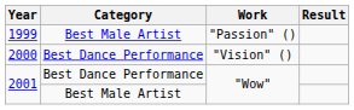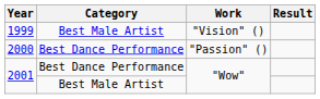 <table class="wikitable sortable" style="text-align: center;">
 <tr>
 <th>Year</th>
 <th>Category</th>
 <th>Work</th>
 <th>Result</th>
 </tr>
 <tr>
 <td><a href='#'>1999</a></td>
 <td><a href='#'>Best Male Artist</a></td>
-<td>"Passion" ()</td>
+<td>"Vision" ()</td>
 <td></td>
 </tr>
 <tr>
 <td><a href='#'>2000</a></td>
 <td><a href='#'>Best Dance Performance</a></td>
-<td>"Vision" ()</td>
+<td>"Passion" ()</td>
 <td></td>
 </tr>
 <tr>
 <td rowspan="2"><a href='#'>2001</a></td>
 <td>Best Dance Performance</td>
 <td rowspan="2">"Wow"</td>
 <td></td>
 </tr>
 <tr>
 <td>Best Male Artist</td>
 <td></td>
 </tr>
 </table>
